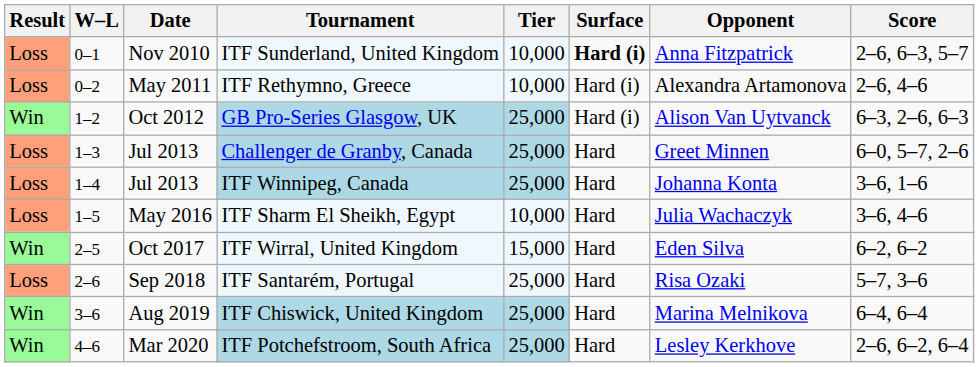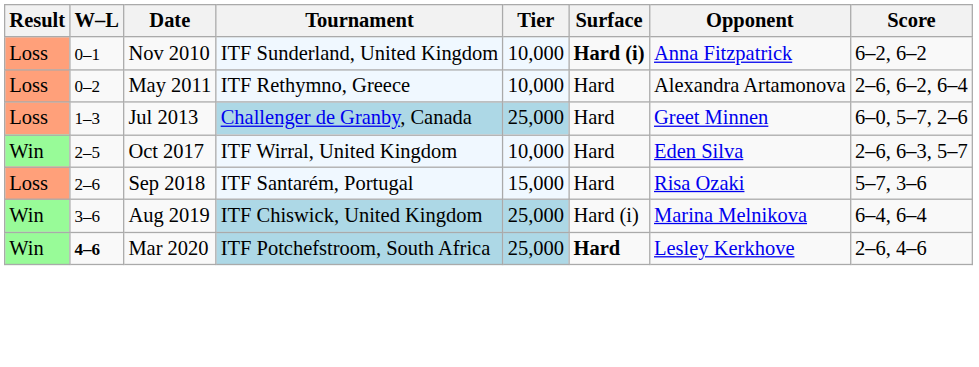 <table class="sortable wikitable">
 <tr>
 <th>Result</th>
 <th class="unsortable">W–L</th>
 <th>Date</th>
 <th>Tournament</th>
 <th>Tier</th>
 <th>Surface</th>
 <th>Opponent</th>
 <th class="unsortable">Score</th>
 </tr>
 <tr>
 <td bgcolor="FFA07A">Loss</td>
 <td><small>0–1</small></td>
 <td>Nov 2010</td>
 <td style="background:#f0f8ff;">ITF Sunderland, United Kingdom</td>
 <td style="background:#f0f8ff;">10,000</td>
 <td><strong>Hard (i)</strong></td>
 <td> <a href='#'>Anna Fitzpatrick</a></td>
-<td>2–6, 6–3, 5–7</td>
+<td>6–2, 6–2</td>
 </tr>
 <tr>
 <td bgcolor="FFA07A">Loss</td>
 <td><small>0–2</small></td>
 <td>May 2011</td>
 <td style="background:#f0f8ff;">ITF Rethymno, Greece</td>
 <td style="background:#f0f8ff;">10,000</td>
-<td>Hard (i)</td>
+<td>Hard</td>
 <td> Alexandra Artamonova</td>
-<td>2–6, 4–6</td>
-</tr>
-<tr>
-<td style="background:#98fb98;">Win</td>
-<td><small>1–2</small></td>
-<td>Oct 2012</td>
-<td style="background:lightblue;"><a href='#'>GB Pro-Series Glasgow</a>, UK</td>
-<td style="background:lightblue;">25,000</td>
-<td>Hard (i)</td>
-<td> <a href='#'>Alison Van Uytvanck</a></td>
-<td>6–3, 2–6, 6–3</td>
+<td>2–6, 6–2, 6–4</td>
 </tr>
 <tr>
 <td bgcolor="FFA07A">Loss</td>
 <td><small>1–3</small></td>
 <td>Jul 2013</td>
 <td style="background:lightblue;"><a href='#'>Challenger de Granby</a>, Canada</td>
 <td style="background:lightblue;">25,000</td>
 <td>Hard</td>
 <td> <a href='#'>Greet Minnen</a></td>
 <td>6–0, 5–7, 2–6</td>
 </tr>
 <tr>
-<td bgcolor="FFA07A">Loss</td>
-<td><small>1–4</small></td>
-<td>Jul 2013</td>
-<td style="background:lightblue;">ITF Winnipeg, Canada</td>
-<td style="background:lightblue;">25,000</td>
-<td>Hard</td>
-<td> <a href='#'>Johanna Konta</a></td>
-<td>3–6, 1–6</td>
-</tr>
-<tr>
-<td bgcolor="FFA07A">Loss</td>
-<td><small>1–5</small></td>
-<td>May 2016</td>
-<td style="background:#f0f8ff;">ITF Sharm El Sheikh, Egypt</td>
-<td style="background:#f0f8ff;">10,000</td>
-<td>Hard</td>
-<td> <a href='#'>Julia Wachaczyk</a></td>
-<td>3–6, 4–6</td>
-</tr>
-<tr>
 <td style="background:#98fb98;">Win</td>
 <td><small>2–5</small></td>
 <td>Oct 2017</td>
 <td style="background:#f0f8ff;">ITF Wirral, United Kingdom</td>
-<td style="background:#f0f8ff;">15,000</td>
+<td style="background:#f0f8ff;">10,000</td>
 <td>Hard</td>
 <td> <a href='#'>Eden Silva</a></td>
-<td>6–2, 6–2</td>
+<td>2–6, 6–3, 5–7</td>
 </tr>
 <tr>
 <td bgcolor="FFA07A">Loss</td>
 <td><small>2–6</small></td>
 <td>Sep 2018</td>
 <td style="background:#f0f8ff;">ITF Santarém, Portugal</td>
-<td style="background:#f0f8ff;">25,000</td>
+<td style="background:#f0f8ff;">15,000</td>
 <td>Hard</td>
 <td> <a href='#'>Risa Ozaki</a></td>
 <td>5–7, 3–6</td>
 </tr>
 <tr>
 <td style="background:#98fb98;">Win</td>
 <td><small>3–6</small></td>
 <td>Aug 2019</td>
 <td style="background:lightblue;">ITF Chiswick, United Kingdom</td>
 <td style="background:lightblue;">25,000</td>
-<td>Hard</td>
+<td>Hard (i)</td>
 <td> <a href='#'>Marina Melnikova</a></td>
 <td>6–4, 6–4</td>
 </tr>
 <tr>
 <td style="background:#98fb98;">Win</td>
-<td><small>4–6</small></td>
+<td><strong><small>4–6</small></strong></td>
 <td>Mar 2020</td>
 <td style="background:lightblue;">ITF Potchefstroom, South Africa</td>
 <td style="background:lightblue;">25,000</td>
-<td>Hard</td>
+<td><strong>Hard</strong></td>
 <td> <a href='#'>Lesley Kerkhove</a></td>
-<td>2–6, 6–2, 6–4</td>
+<td>2–6, 4–6</td>
 </tr>
 </table>
